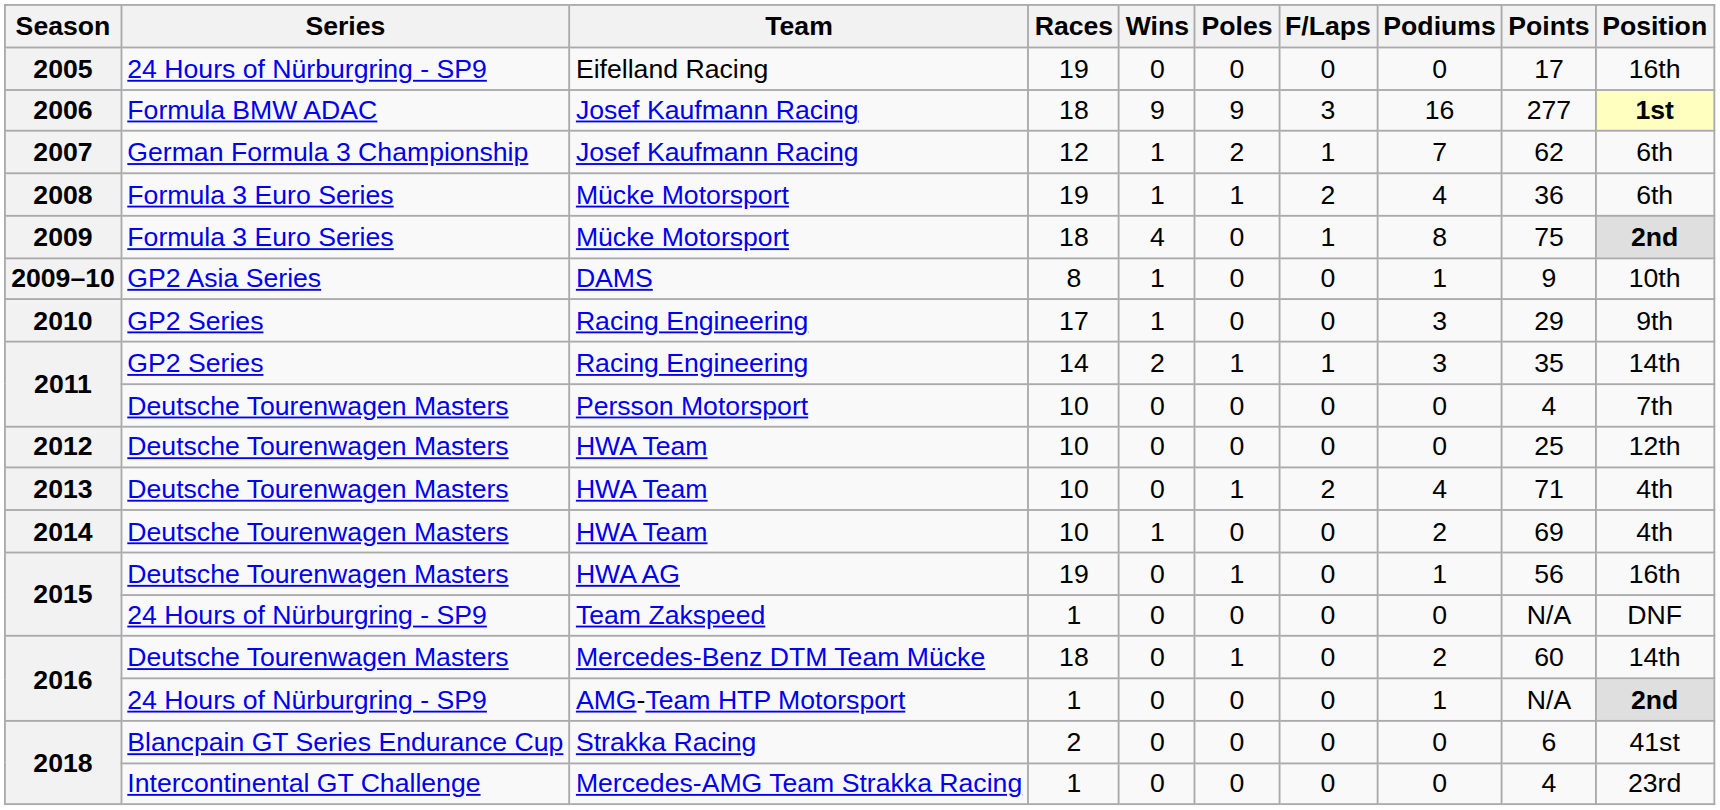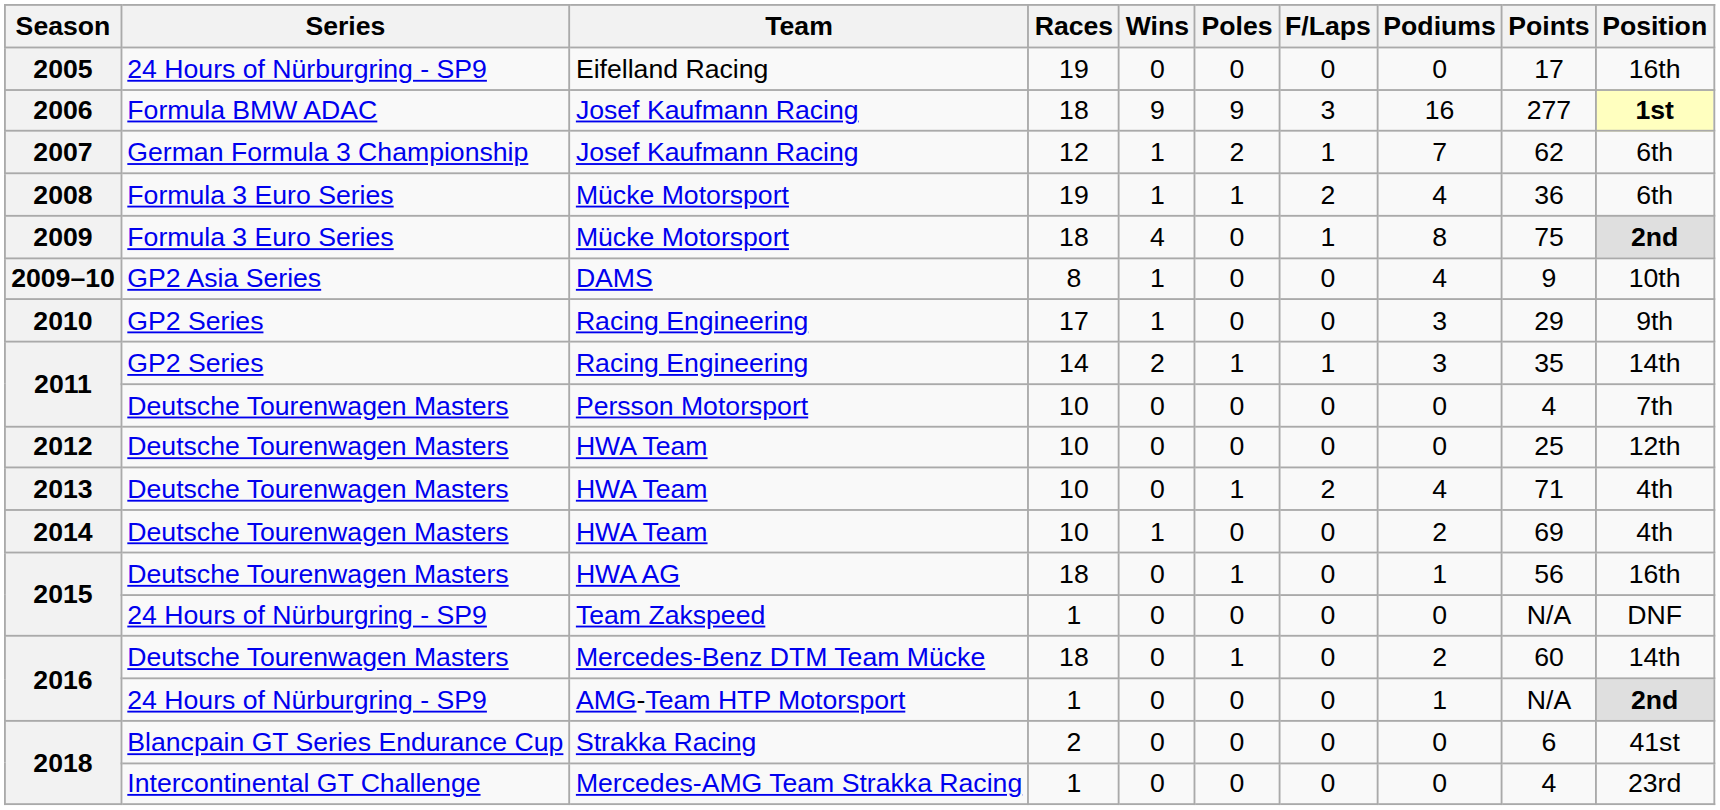 <table class="wikitable" style="font-size: 90%; text-align:center">
 <tr>
 <th>Season</th>
 <th>Series</th>
 <th>Team</th>
 <th>Races</th>
 <th>Wins</th>
 <th>Poles</th>
 <th>F/Laps</th>
 <th>Podiums</th>
 <th>Points</th>
 <th>Position</th>
 </tr>
 <tr>
 <th>2005</th>
 <td align=left><a href='#'>24 Hours of Nürburgring - SP9</a></td>
 <td align=left>Eifelland Racing</td>
 <td>19</td>
 <td>0</td>
 <td>0</td>
 <td>0</td>
 <td>0</td>
 <td>17</td>
 <td>16th</td>
 </tr>
 <tr>
 <th>2006</th>
 <td align=left><a href='#'>Formula BMW ADAC</a></td>
 <td align=left><a href='#'>Josef Kaufmann Racing</a></td>
 <td>18</td>
 <td>9</td>
 <td>9</td>
 <td>3</td>
 <td>16</td>
 <td>277</td>
 <td style="background:#FFFFBF;"><strong>1st</strong></td>
 </tr>
 <tr>
 <th>2007</th>
 <td align=left><a href='#'>German Formula 3 Championship</a></td>
 <td align=left><a href='#'>Josef Kaufmann Racing</a></td>
 <td>12</td>
 <td>1</td>
 <td>2</td>
 <td>1</td>
 <td>7</td>
 <td>62</td>
 <td>6th</td>
 </tr>
 <tr>
 <th>2008</th>
 <td align=left><a href='#'>Formula 3 Euro Series</a></td>
 <td align=left><a href='#'>Mücke Motorsport</a></td>
 <td>19</td>
 <td>1</td>
 <td>1</td>
 <td>2</td>
 <td>4</td>
 <td>36</td>
 <td>6th</td>
 </tr>
 <tr>
 <th>2009</th>
 <td align=left><a href='#'>Formula 3 Euro Series</a></td>
 <td align=left><a href='#'>Mücke Motorsport</a></td>
 <td>18</td>
 <td>4</td>
 <td>0</td>
 <td>1</td>
 <td>8</td>
 <td>75</td>
 <td style="background:#DFDFDF;"><strong>2nd</strong></td>
 </tr>
 <tr>
 <th>2009–10</th>
 <td align=left><a href='#'>GP2 Asia Series</a></td>
 <td align=left><a href='#'>DAMS</a></td>
 <td>8</td>
 <td>1</td>
 <td>0</td>
 <td>0</td>
-<td>1</td>
+<td>4</td>
 <td>9</td>
 <td>10th</td>
 </tr>
 <tr>
 <th>2010</th>
 <td align=left><a href='#'>GP2 Series</a></td>
 <td align=left><a href='#'>Racing Engineering</a></td>
 <td>17</td>
 <td>1</td>
 <td>0</td>
 <td>0</td>
 <td>3</td>
 <td>29</td>
 <td>9th</td>
 </tr>
 <tr>
 <th rowspan=2>2011</th>
 <td align=left><a href='#'>GP2 Series</a></td>
 <td align=left><a href='#'>Racing Engineering</a></td>
 <td>14</td>
 <td>2</td>
 <td>1</td>
 <td>1</td>
 <td>3</td>
 <td>35</td>
 <td>14th</td>
 </tr>
 <tr>
 <td align=left><a href='#'>Deutsche Tourenwagen Masters</a></td>
 <td align=left><a href='#'>Persson Motorsport</a></td>
 <td>10</td>
 <td>0</td>
 <td>0</td>
 <td>0</td>
 <td>0</td>
 <td>4</td>
 <td>7th</td>
 </tr>
 <tr>
 <th>2012</th>
 <td align=left><a href='#'>Deutsche Tourenwagen Masters</a></td>
 <td align=left><a href='#'>HWA Team</a></td>
 <td>10</td>
 <td>0</td>
 <td>0</td>
 <td>0</td>
 <td>0</td>
 <td>25</td>
 <td>12th</td>
 </tr>
 <tr>
 <th>2013</th>
 <td align=left><a href='#'>Deutsche Tourenwagen Masters</a></td>
 <td align=left><a href='#'>HWA Team</a></td>
 <td>10</td>
 <td>0</td>
 <td>1</td>
 <td>2</td>
 <td>4</td>
 <td>71</td>
 <td>4th</td>
 </tr>
 <tr>
 <th>2014</th>
 <td align=left><a href='#'>Deutsche Tourenwagen Masters</a></td>
 <td align=left><a href='#'>HWA Team</a></td>
 <td>10</td>
 <td>1</td>
 <td>0</td>
 <td>0</td>
 <td>2</td>
 <td>69</td>
 <td>4th</td>
 </tr>
 <tr>
 <th rowspan="2">2015</th>
 <td align=left><a href='#'>Deutsche Tourenwagen Masters</a></td>
 <td align=left><a href='#'>HWA AG</a></td>
-<td>19</td>
+<td>18</td>
 <td>0</td>
 <td>1</td>
 <td>0</td>
 <td>1</td>
 <td>56</td>
 <td>16th</td>
 </tr>
 <tr>
 <td align=left><a href='#'>24 Hours of Nürburgring - SP9</a></td>
 <td align=left><a href='#'>Team Zakspeed</a></td>
 <td>1</td>
 <td>0</td>
 <td>0</td>
 <td>0</td>
 <td>0</td>
 <td>N/A</td>
 <td>DNF</td>
 </tr>
 <tr>
 <th rowspan="2">2016</th>
 <td align="left"><a href='#'>Deutsche Tourenwagen Masters</a></td>
 <td align="left"><a href='#'>Mercedes-Benz DTM Team Mücke</a></td>
 <td>18</td>
 <td>0</td>
 <td>1</td>
 <td>0</td>
 <td>2</td>
 <td>60</td>
 <td>14th</td>
 </tr>
 <tr>
 <td align=left><a href='#'>24 Hours of Nürburgring - SP9</a></td>
 <td align=left><a href='#'>AMG</a>-<a href='#'>Team HTP Motorsport</a></td>
 <td>1</td>
 <td>0</td>
 <td>0</td>
 <td>0</td>
 <td>1</td>
 <td>N/A</td>
 <td style="background:#DFDFDF;"><strong>2nd</strong></td>
 </tr>
 <tr>
 <th rowspan=2>2018</th>
 <td align=left><a href='#'>Blancpain GT Series Endurance Cup</a></td>
 <td align=left><a href='#'>Strakka Racing</a></td>
 <td>2</td>
 <td>0</td>
 <td>0</td>
 <td>0</td>
 <td>0</td>
 <td>6</td>
 <td>41st</td>
 </tr>
 <tr>
 <td align=left><a href='#'>Intercontinental GT Challenge</a></td>
 <td align=left><a href='#'>Mercedes-AMG Team Strakka Racing</a></td>
 <td>1</td>
 <td>0</td>
 <td>0</td>
 <td>0</td>
 <td>0</td>
 <td>4</td>
 <td>23rd</td>
 </tr>
 </table>
